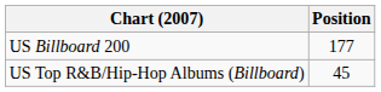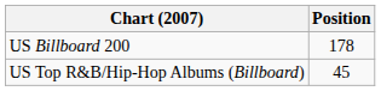 <table class="wikitable sortable">
 <tr>
 <th>Chart (2007)</th>
 <th>Position</th>
 </tr>
 <tr>
 <td>US <em>Billboard</em> 200</td>
-<td align="center">177</td>
+<td align="center">178</td>
 </tr>
 <tr>
 <td>US Top R&B/Hip-Hop Albums (<em>Billboard</em>)</td>
 <td align="center">45</td>
 </tr>
 </table>
